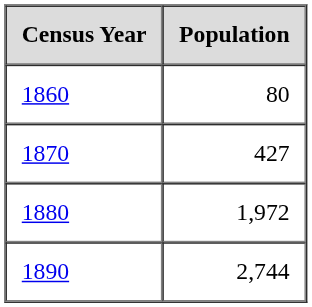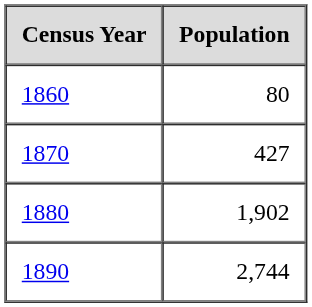 <table cellspacing="0" cellpadding="10" border="1">
 <tr style="background: #dcdcdc;">
 <th>Census Year</th>
 <th>Population</th>
 </tr>
 <tr>
 <td><a href='#'>1860</a></td>
 <td align="right">80</td>
 </tr>
 <tr>
 <td><a href='#'>1870</a></td>
 <td align="right">427</td>
 </tr>
 <tr>
 <td><a href='#'>1880</a></td>
-<td align="right">1,972</td>
+<td align="right">1,902</td>
 </tr>
 <tr>
 <td><a href='#'>1890</a></td>
 <td align="right">2,744</td>
 </tr>
 </table>
